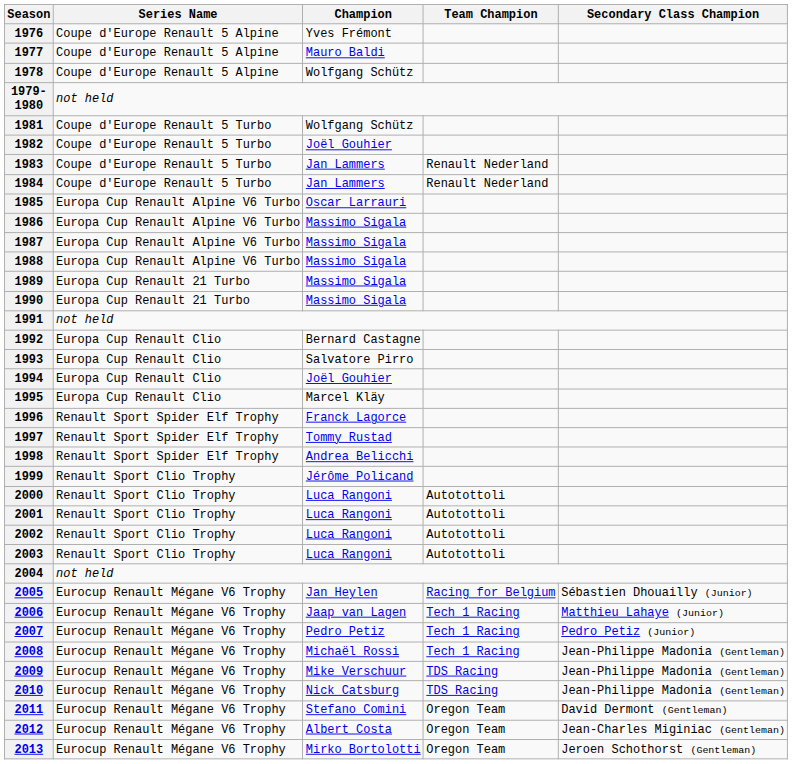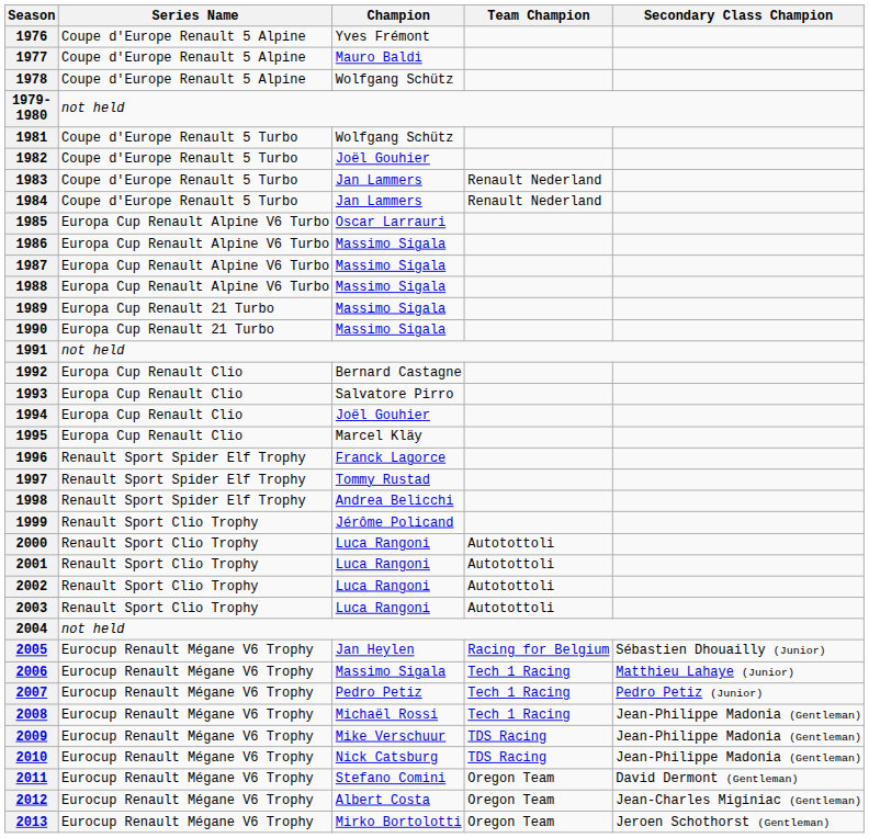 <table class="wikitable">
 <tr>
 <th>Season</th>
 <th>Series Name</th>
 <th>Champion</th>
 <th>Team Champion</th>
 <th>Secondary Class Champion</th>
 </tr>
 <tr>
 <th>1976</th>
 <td>Coupe d'Europe Renault 5 Alpine</td>
 <td> Yves Frémont</td>
 <td></td>
 <td></td>
 </tr>
 <tr>
 <th>1977</th>
 <td>Coupe d'Europe Renault 5 Alpine</td>
 <td> <a href='#'>Mauro Baldi</a></td>
 <td></td>
 <td></td>
 </tr>
 <tr>
 <th>1978</th>
 <td>Coupe d'Europe Renault 5 Alpine</td>
 <td> Wolfgang Schütz</td>
 <td></td>
 <td></td>
 </tr>
 <tr>
 <th>1979-<br>1980</th>
 <td colspan=4><em>not held</em></td>
 </tr>
 <tr>
 <th>1981</th>
 <td>Coupe d'Europe Renault 5 Turbo</td>
 <td> Wolfgang Schütz</td>
 <td></td>
 <td></td>
 </tr>
 <tr>
 <th>1982</th>
 <td>Coupe d'Europe Renault 5 Turbo</td>
 <td> <a href='#'>Joël Gouhier</a></td>
 <td></td>
 <td></td>
 </tr>
 <tr>
 <th>1983</th>
 <td>Coupe d'Europe Renault 5 Turbo</td>
 <td> <a href='#'>Jan Lammers</a></td>
 <td> Renault Nederland</td>
 <td></td>
 </tr>
 <tr>
 <th>1984</th>
 <td>Coupe d'Europe Renault 5 Turbo</td>
 <td> <a href='#'>Jan Lammers</a></td>
 <td> Renault Nederland</td>
 <td></td>
 </tr>
 <tr>
 <th>1985</th>
 <td>Europa Cup Renault Alpine V6 Turbo</td>
 <td> <a href='#'>Oscar Larrauri</a></td>
 <td></td>
 <td></td>
 </tr>
 <tr>
 <th>1986</th>
 <td>Europa Cup Renault Alpine V6 Turbo</td>
 <td> <a href='#'>Massimo Sigala</a></td>
 <td></td>
 <td></td>
 </tr>
 <tr>
 <th>1987</th>
 <td>Europa Cup Renault Alpine V6 Turbo</td>
 <td> <a href='#'>Massimo Sigala</a></td>
 <td></td>
 <td></td>
 </tr>
 <tr>
 <th>1988</th>
 <td>Europa Cup Renault Alpine V6 Turbo</td>
 <td> <a href='#'>Massimo Sigala</a></td>
 <td></td>
 <td></td>
 </tr>
 <tr>
 <th>1989</th>
 <td>Europa Cup Renault 21 Turbo</td>
 <td> <a href='#'>Massimo Sigala</a></td>
 <td></td>
 <td></td>
 </tr>
 <tr>
 <th>1990</th>
 <td>Europa Cup Renault 21 Turbo</td>
 <td> <a href='#'>Massimo Sigala</a></td>
 <td></td>
 <td></td>
 </tr>
 <tr>
 <th>1991</th>
 <td colspan=4><em>not held</em></td>
 </tr>
 <tr>
 <th>1992</th>
 <td>Europa Cup Renault Clio</td>
 <td> Bernard Castagne</td>
 <td></td>
 <td></td>
 </tr>
 <tr>
 <th>1993</th>
 <td>Europa Cup Renault Clio</td>
 <td> Salvatore Pirro</td>
 <td></td>
 <td></td>
 </tr>
 <tr>
 <th>1994</th>
 <td>Europa Cup Renault Clio</td>
 <td> <a href='#'>Joël Gouhier</a></td>
 <td></td>
 <td></td>
 </tr>
 <tr>
 <th>1995</th>
 <td>Europa Cup Renault Clio</td>
 <td> Marcel Kläy</td>
 <td></td>
 <td></td>
 </tr>
 <tr>
 <th>1996</th>
 <td>Renault Sport Spider Elf Trophy</td>
 <td> <a href='#'>Franck Lagorce</a></td>
 <td></td>
 <td></td>
 </tr>
 <tr>
 <th>1997</th>
 <td>Renault Sport Spider Elf Trophy</td>
 <td> <a href='#'>Tommy Rustad</a></td>
 <td></td>
 <td></td>
 </tr>
 <tr>
 <th>1998</th>
 <td>Renault Sport Spider Elf Trophy</td>
 <td> <a href='#'>Andrea Belicchi</a></td>
 <td></td>
 <td></td>
 </tr>
 <tr>
 <th>1999</th>
 <td>Renault Sport Clio Trophy</td>
 <td> <a href='#'>Jérôme Policand</a></td>
 <td></td>
 <td></td>
 </tr>
 <tr>
 <th>2000</th>
 <td>Renault Sport Clio Trophy</td>
 <td> <a href='#'>Luca Rangoni</a></td>
 <td> Autotottoli</td>
 <td></td>
 </tr>
 <tr>
 <th>2001</th>
 <td>Renault Sport Clio Trophy</td>
 <td> <a href='#'>Luca Rangoni</a></td>
 <td> Autotottoli</td>
 <td></td>
 </tr>
 <tr>
 <th>2002</th>
 <td>Renault Sport Clio Trophy</td>
 <td> <a href='#'>Luca Rangoni</a></td>
 <td> Autotottoli</td>
 <td></td>
 </tr>
 <tr>
 <th>2003</th>
 <td>Renault Sport Clio Trophy</td>
 <td> <a href='#'>Luca Rangoni</a></td>
 <td> Autotottoli</td>
 <td></td>
 </tr>
 <tr>
 <th>2004</th>
 <td colspan=4><em>not held</em></td>
 </tr>
 <tr>
 <th><a href='#'>2005</a></th>
 <td>Eurocup Renault Mégane V6 Trophy</td>
 <td> <a href='#'>Jan Heylen</a></td>
 <td> <a href='#'>Racing for Belgium</a></td>
 <td> Sébastien Dhouailly <small>(Junior)</small></td>
 </tr>
 <tr>
 <th><a href='#'>2006</a></th>
 <td>Eurocup Renault Mégane V6 Trophy</td>
-<td> <a href='#'>Jaap van Lagen</a></td>
+<td> <a href='#'>Massimo Sigala</a></td>
 <td> <a href='#'>Tech 1 Racing</a></td>
 <td> <a href='#'>Matthieu Lahaye</a> <small>(Junior)</small></td>
 </tr>
 <tr>
 <th><a href='#'>2007</a></th>
 <td>Eurocup Renault Mégane V6 Trophy</td>
 <td> <a href='#'>Pedro Petiz</a></td>
 <td> <a href='#'>Tech 1 Racing</a></td>
 <td> <a href='#'>Pedro Petiz</a> <small>(Junior)</small></td>
 </tr>
 <tr>
 <th><a href='#'>2008</a></th>
 <td>Eurocup Renault Mégane V6 Trophy</td>
 <td> <a href='#'>Michaël Rossi</a></td>
 <td> <a href='#'>Tech 1 Racing</a></td>
 <td> Jean-Philippe Madonia <small>(Gentleman)</small></td>
 </tr>
 <tr>
 <th><a href='#'>2009</a></th>
 <td>Eurocup Renault Mégane V6 Trophy</td>
 <td> <a href='#'>Mike Verschuur</a></td>
 <td> <a href='#'>TDS Racing</a></td>
 <td> Jean-Philippe Madonia <small>(Gentleman)</small></td>
 </tr>
 <tr>
 <th><a href='#'>2010</a></th>
 <td>Eurocup Renault Mégane V6 Trophy</td>
 <td> <a href='#'>Nick Catsburg</a></td>
 <td> <a href='#'>TDS Racing</a></td>
 <td> Jean-Philippe Madonia <small>(Gentleman)</small></td>
 </tr>
 <tr>
 <th><a href='#'>2011</a></th>
 <td>Eurocup Renault Mégane V6 Trophy</td>
 <td> <a href='#'>Stefano Comini</a></td>
 <td> Oregon Team</td>
 <td> David Dermont <small>(Gentleman)</small></td>
 </tr>
 <tr>
 <th><a href='#'>2012</a></th>
 <td>Eurocup Renault Mégane V6 Trophy</td>
 <td> <a href='#'>Albert Costa</a></td>
 <td> Oregon Team</td>
 <td> Jean-Charles Miginiac <small>(Gentleman)</small></td>
 </tr>
 <tr>
 <th><a href='#'>2013</a></th>
 <td>Eurocup Renault Mégane V6 Trophy</td>
 <td> <a href='#'>Mirko Bortolotti</a></td>
 <td> Oregon Team</td>
 <td> Jeroen Schothorst <small>(Gentleman)</small></td>
 </tr>
 </table>
